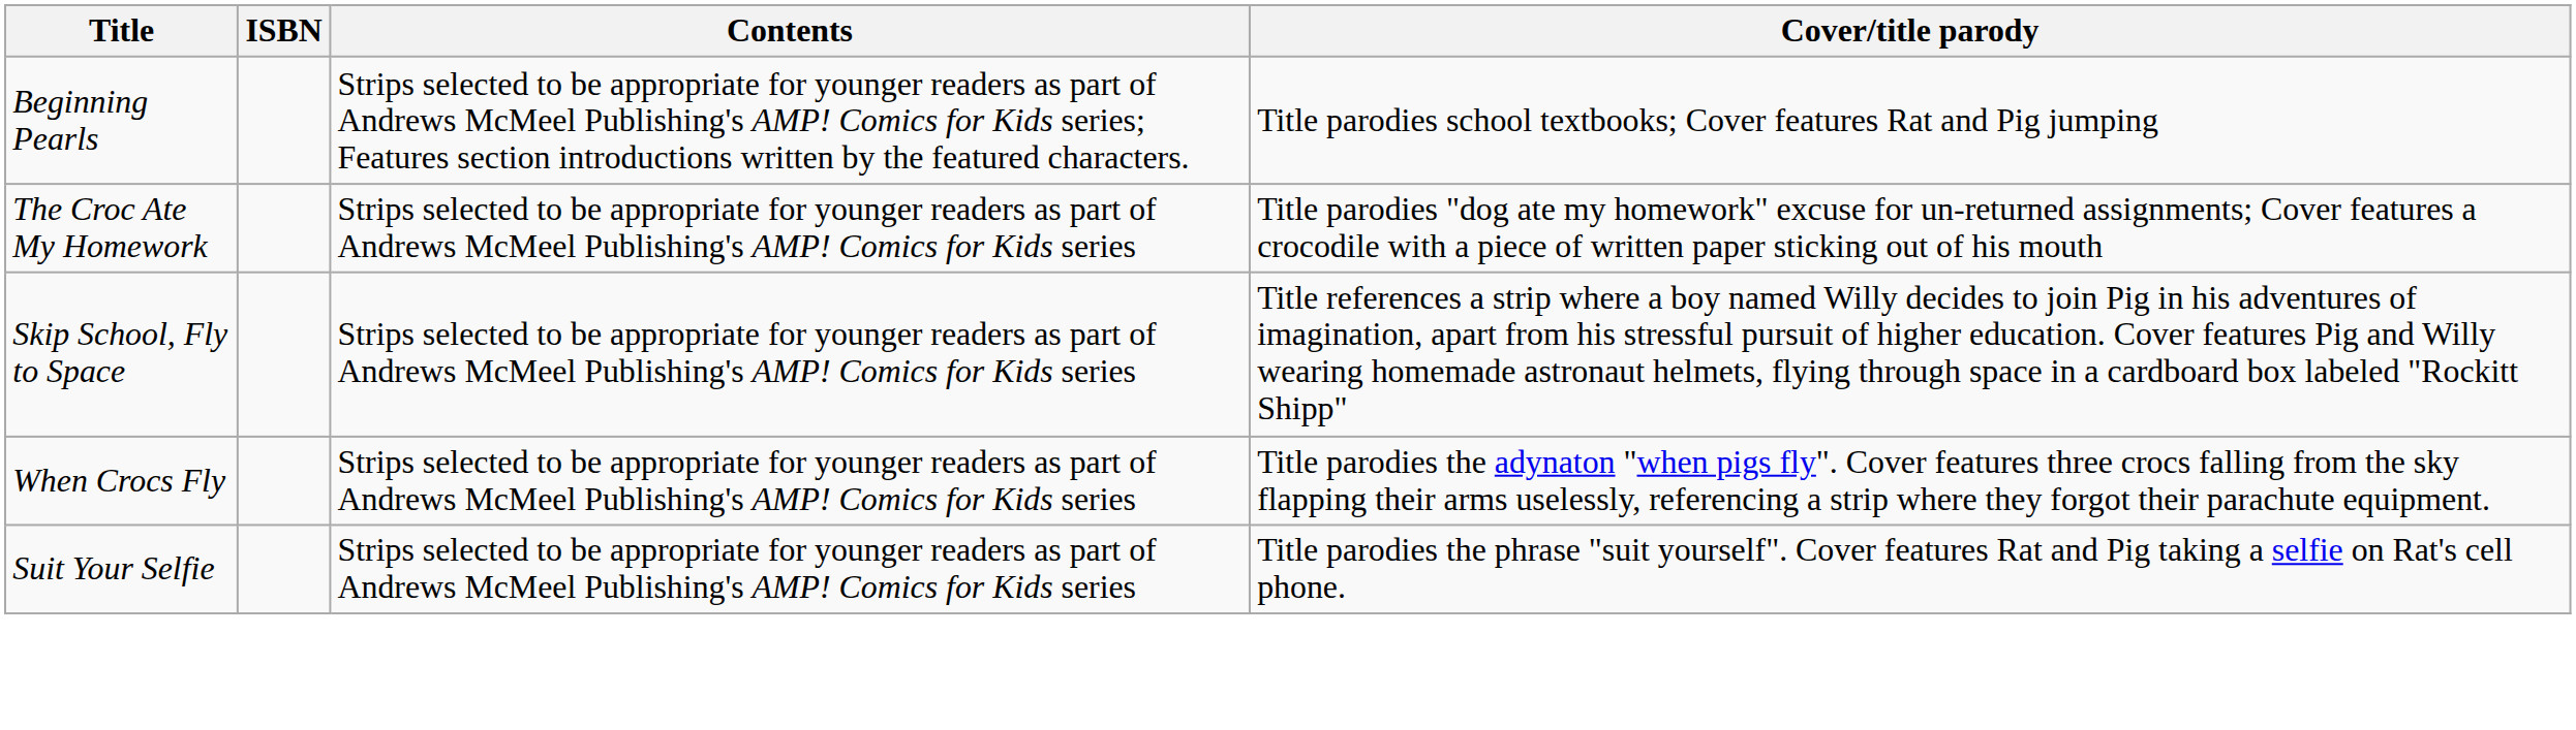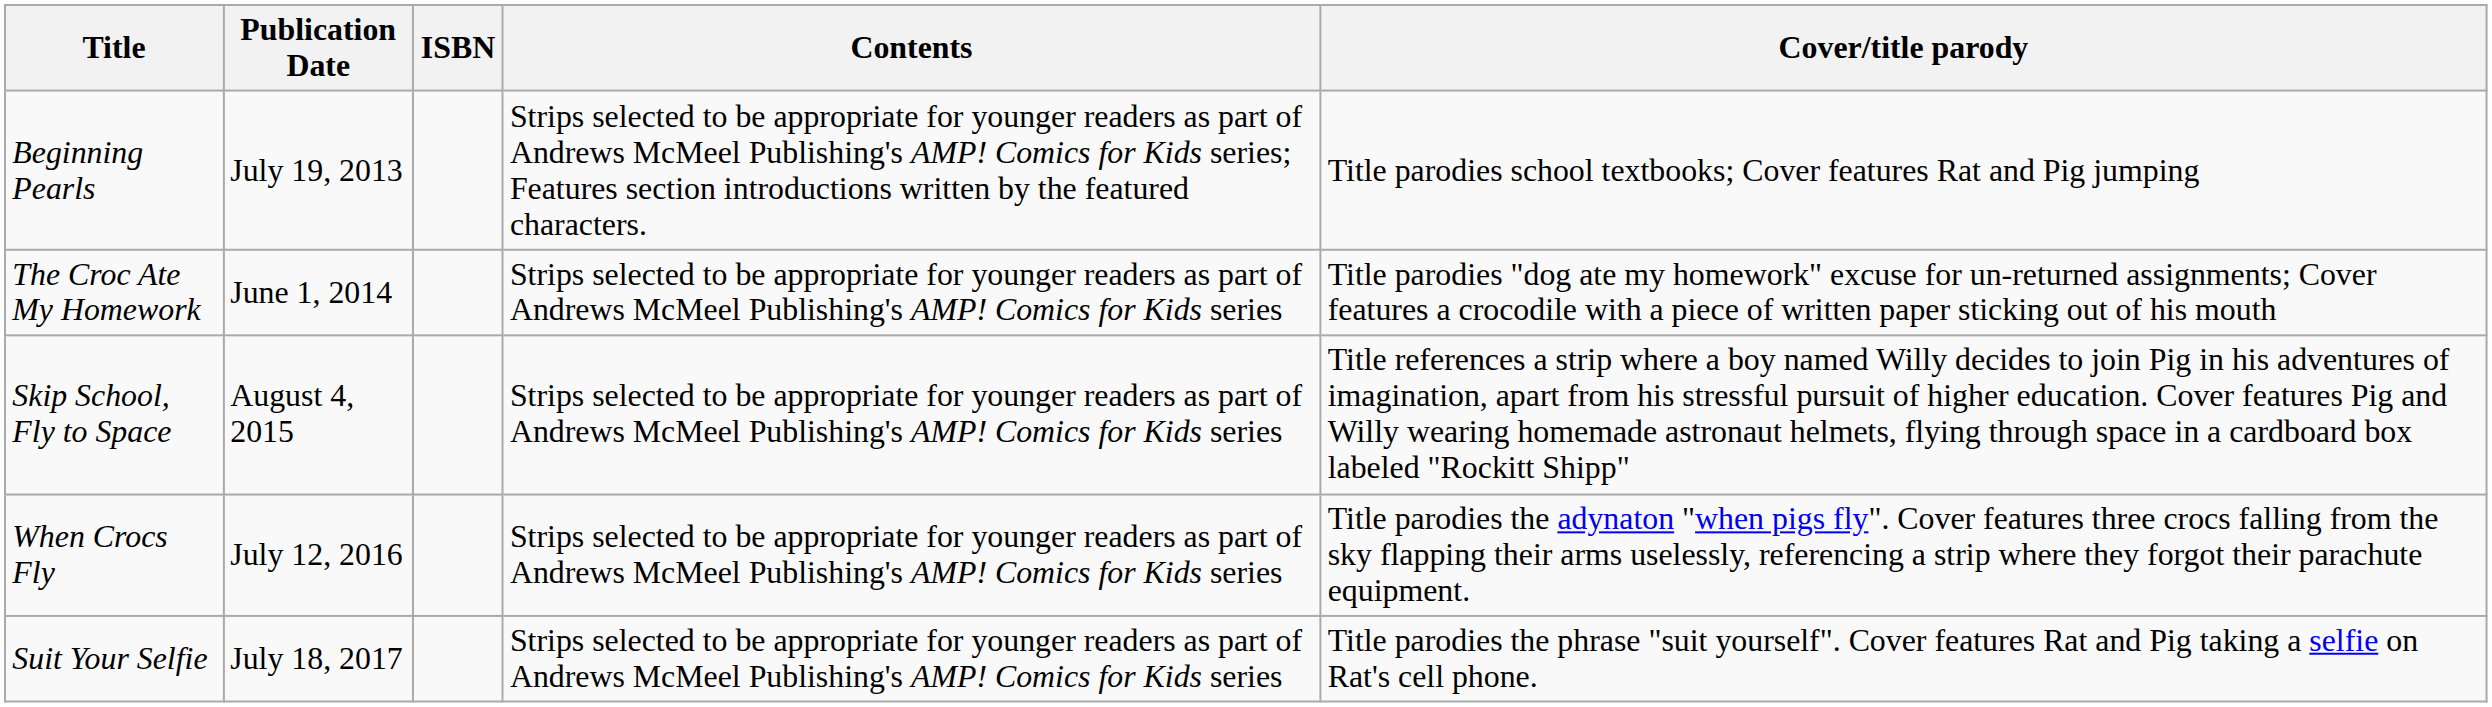 <table class="wikitable">
 <tr>
 <th>Title</th>
+<th>Publication Date</th>
 <th>ISBN</th>
 <th>Contents</th>
 <th>Cover/title parody</th>
 </tr>
 <tr stu>
 <td><em>Beginning Pearls</em></td>
+<td>July 19, 2013</td>
 <td></td>
 <td>Strips selected to be appropriate for younger readers as part of Andrews McMeel Publishing's <em>AMP! Comics for Kids</em> series; Features section introductions written by the featured characters.</td>
 <td>Title parodies school textbooks; Cover features Rat and Pig jumping</td>
 </tr>
 <tr>
 <td><em>The Croc Ate My Homework</em></td>
+<td>June 1, 2014</td>
 <td></td>
 <td>Strips selected to be appropriate for younger readers as part of Andrews McMeel Publishing's <em>AMP! Comics for Kids</em> series</td>
 <td>Title parodies "dog ate my homework" excuse for un-returned assignments; Cover features a crocodile with a piece of written paper sticking out of his mouth</td>
 </tr>
 <tr>
 <td><em>Skip School, Fly to Space</em></td>
+<td>August 4, 2015</td>
 <td></td>
 <td>Strips selected to be appropriate for younger readers as part of Andrews McMeel Publishing's <em>AMP! Comics for Kids</em> series</td>
 <td>Title references a strip where a boy named Willy decides to join Pig in his adventures of imagination, apart from his stressful pursuit of higher education. Cover features Pig and Willy wearing homemade astronaut helmets, flying through space in a cardboard box labeled "Rockitt Shipp"</td>
 </tr>
 <tr>
 <td><em>When Crocs Fly</em></td>
+<td>July 12, 2016</td>
 <td></td>
 <td>Strips selected to be appropriate for younger readers as part of Andrews McMeel Publishing's <em>AMP! Comics for Kids</em> series</td>
 <td>Title parodies the <a href='#'>adynaton</a> "<a href='#'>when pigs fly</a>". Cover features three crocs falling from the sky flapping their arms uselessly, referencing a strip where they forgot their parachute equipment.</td>
 </tr>
 <tr>
 <td><em>Suit Your Selfie</em></td>
+<td>July 18, 2017</td>
 <td></td>
 <td>Strips selected to be appropriate for younger readers as part of Andrews McMeel Publishing's <em>AMP! Comics for Kids</em> series</td>
 <td>Title parodies the phrase "suit yourself". Cover features Rat and Pig taking a <a href='#'>selfie</a> on Rat's cell phone.</td>
 </tr>
 </table>
